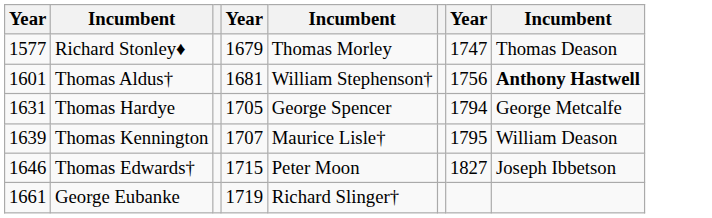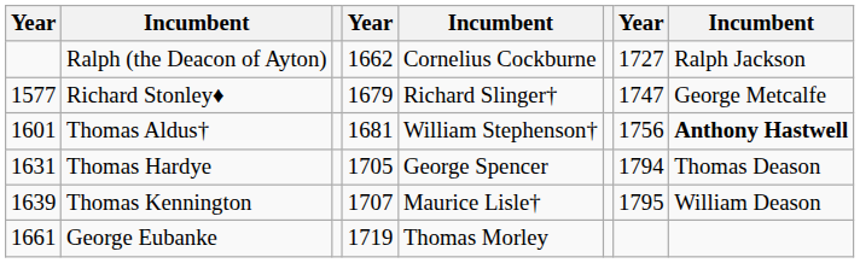 <table class="wikitable">
 <tr>
 <th>Year</th>
 <th>Incumbent</th>
 <th></th>
 <th>Year</th>
 <th>Incumbent</th>
 <th></th>
 <th>Year</th>
 <th>Incumbent</th>
 </tr>
 <tr>
+<td></td>
+<td>Ralph (the Deacon of Ayton)</td>
+<td></td>
+<td>1662</td>
+<td>Cornelius Cockburne</td>
+<td></td>
+<td>1727</td>
+<td>Ralph Jackson</td>
+</tr>
+<tr>
 <td>1577</td>
 <td>Richard Stonley♦</td>
 <td></td>
 <td>1679</td>
-<td>Thomas Morley</td>
+<td>Richard Slinger†</td>
 <td></td>
 <td>1747</td>
-<td>Thomas Deason</td>
+<td>George Metcalfe</td>
 </tr>
 <tr>
 <td>1601</td>
 <td>Thomas Aldus†</td>
 <td></td>
 <td>1681</td>
 <td>William Stephenson†</td>
 <td></td>
 <td>1756</td>
 <td><strong>Anthony Hastwell</strong></td>
 </tr>
 <tr>
 <td>1631</td>
 <td>Thomas Hardye</td>
 <td></td>
 <td>1705</td>
 <td>George Spencer</td>
 <td></td>
 <td>1794</td>
-<td>George Metcalfe</td>
+<td>Thomas Deason</td>
 </tr>
 <tr>
 <td>1639</td>
 <td>Thomas Kennington</td>
 <td></td>
 <td>1707</td>
 <td>Maurice Lisle†</td>
 <td></td>
 <td>1795</td>
 <td>William Deason</td>
 </tr>
 <tr>
-<td>1646</td>
-<td>Thomas Edwards†</td>
-<td></td>
-<td>1715</td>
-<td>Peter Moon</td>
-<td></td>
-<td>1827</td>
-<td>Joseph Ibbetson</td>
-</tr>
-<tr>
 <td>1661</td>
 <td>George Eubanke</td>
 <td></td>
 <td>1719</td>
-<td>Richard Slinger†</td>
+<td>Thomas Morley</td>
 <td></td>
 <td></td>
 <td></td>
 </tr>
 </table>
